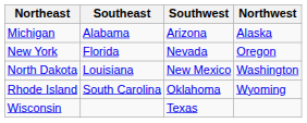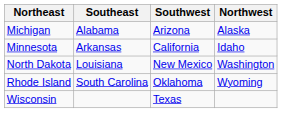 <table class="wikitable sortable">
 <tr>
 <th>Northeast</th>
 <th>Southeast</th>
 <th>Southwest</th>
 <th>Northwest</th>
 </tr>
 <tr>
 <td><a href='#'>Michigan</a></td>
 <td><a href='#'>Alabama</a></td>
 <td><a href='#'>Arizona</a></td>
 <td><a href='#'>Alaska</a></td>
 </tr>
 <tr>
-<td><a href='#'>New York</a></td>
-<td><a href='#'>Florida</a></td>
-<td><a href='#'>Nevada</a></td>
-<td><a href='#'>Oregon</a></td>
+<td><a href='#'>Minnesota</a></td>
+<td><a href='#'>Arkansas</a></td>
+<td><a href='#'>California</a></td>
+<td><a href='#'>Idaho</a></td>
 </tr>
 <tr>
 <td><a href='#'>North Dakota</a></td>
 <td><a href='#'>Louisiana</a></td>
 <td><a href='#'>New Mexico</a></td>
 <td><a href='#'>Washington</a></td>
 </tr>
 <tr>
 <td><a href='#'>Rhode Island</a></td>
 <td><a href='#'>South Carolina</a></td>
 <td><a href='#'>Oklahoma</a></td>
 <td><a href='#'>Wyoming</a></td>
 </tr>
 <tr>
 <td><a href='#'>Wisconsin</a></td>
 <td></td>
 <td><a href='#'>Texas</a></td>
 <td></td>
 </tr>
 </table>
